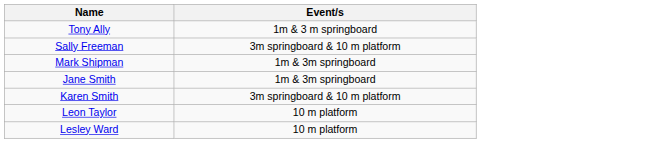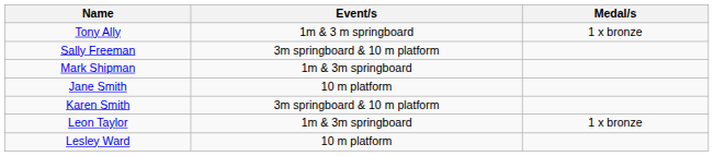 <table class="wikitable" style="text-align: center">
 <tr>
 <th width=250>Name</th>
 <th width=450>Event/s</th>
+<th width=250>Medal/s</th>
 </tr>
 <tr>
 <td><a href='#'>Tony Ally</a></td>
 <td>1m & 3 m springboard</td>
+<td>1 x bronze</td>
 </tr>
 <tr>
 <td><a href='#'>Sally Freeman</a></td>
 <td>3m springboard & 10 m platform</td>
+<td></td>
 </tr>
 <tr>
 <td><a href='#'>Mark Shipman</a></td>
 <td>1m & 3m springboard</td>
+<td></td>
 </tr>
 <tr>
 <td><a href='#'>Jane Smith</a></td>
-<td>1m & 3m springboard</td>
+<td>10 m platform</td>
+<td></td>
 </tr>
 <tr>
 <td><a href='#'>Karen Smith</a></td>
 <td>3m springboard & 10 m platform</td>
+<td></td>
 </tr>
 <tr>
 <td><a href='#'>Leon Taylor</a></td>
-<td>10 m platform</td>
+<td>1m & 3m springboard</td>
+<td>1 x bronze</td>
 </tr>
 <tr>
 <td><a href='#'>Lesley Ward</a></td>
 <td>10 m platform</td>
+<td></td>
 </tr>
 </table>
